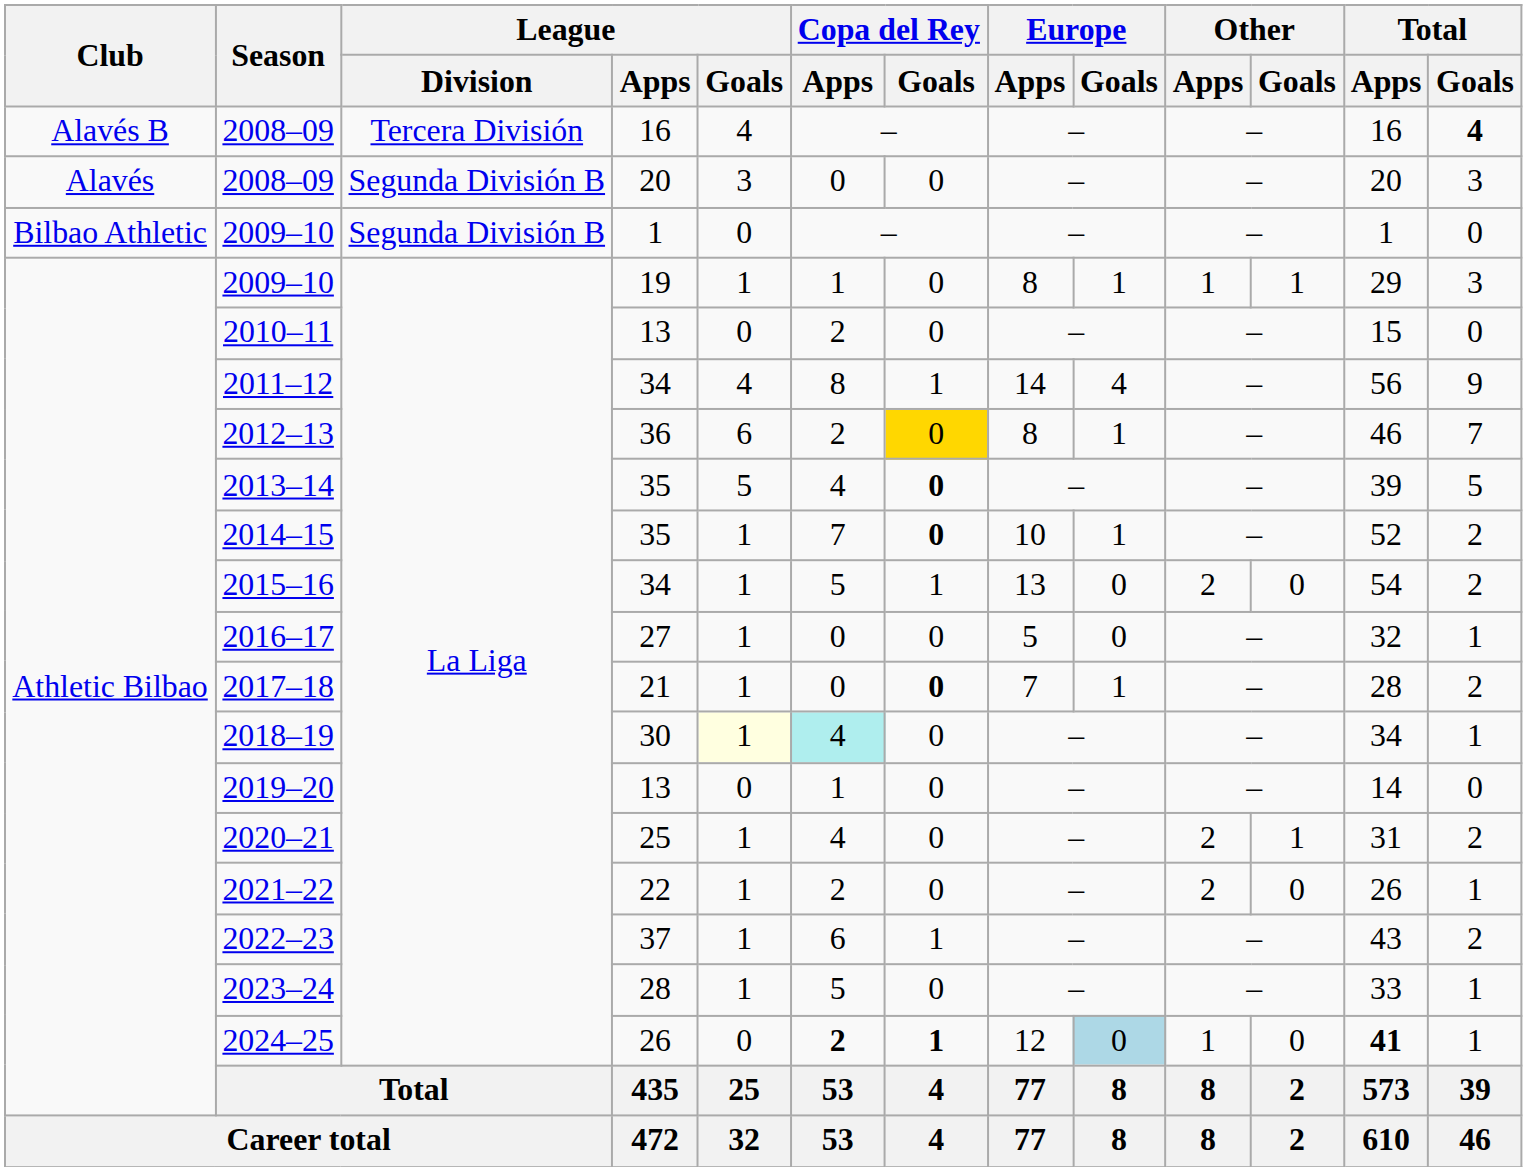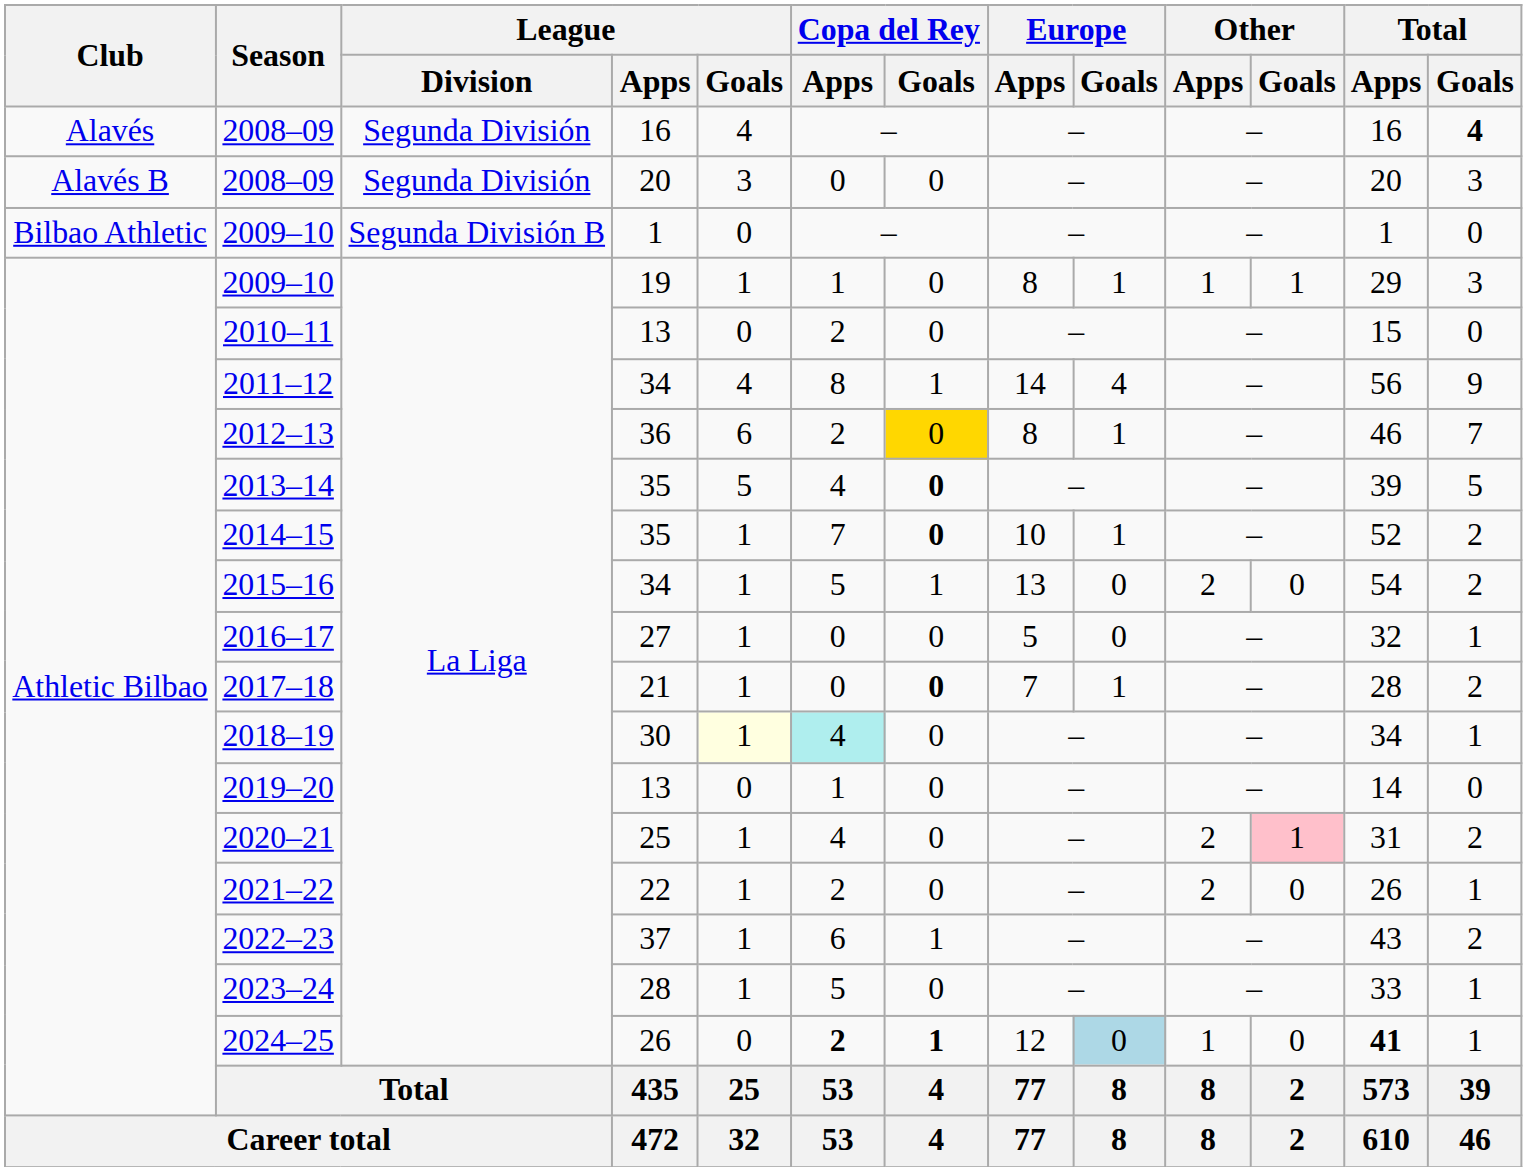 <table class="wikitable" style="text-align:center">
 <tr>
 <th rowspan="2">Club</th>
 <th rowspan="2">Season</th>
 <th colspan="3">League</th>
 <th colspan="2"><a href='#'>Copa del Rey</a></th>
 <th colspan="2"><a href='#'>Europe</a></th>
 <th colspan="2">Other</th>
 <th colspan="2">Total</th>
 </tr>
 <tr>
 <th>Division</th>
 <th>Apps</th>
 <th>Goals</th>
 <th>Apps</th>
 <th>Goals</th>
 <th>Apps</th>
 <th>Goals</th>
 <th>Apps</th>
 <th>Goals</th>
 <th>Apps</th>
 <th>Goals</th>
 </tr>
 <tr>
-<td><a href='#'>Alavés B</a></td>
+<td><a href='#'>Alavés</a></td>
 <td><a href='#'>2008–09</a></td>
-<td><a href='#'>Tercera División</a></td>
+<td><a href='#'>Segunda División</a></td>
 <td>16</td>
 <td>4</td>
 <td colspan="2">–</td>
 <td colspan="2">–</td>
 <td colspan="2">–</td>
 <td>16</td>
 <td><strong>4</strong></td>
 </tr>
 <tr>
-<td><a href='#'>Alavés</a></td>
+<td><a href='#'>Alavés B</a></td>
 <td><a href='#'>2008–09</a></td>
-<td><a href='#'>Segunda División B</a></td>
+<td><a href='#'>Segunda División</a></td>
 <td>20</td>
 <td>3</td>
 <td>0</td>
 <td>0</td>
 <td colspan="2">–</td>
 <td colspan="2">–</td>
 <td>20</td>
 <td>3</td>
 </tr>
 <tr>
 <td><a href='#'>Bilbao Athletic</a></td>
 <td><a href='#'>2009–10</a></td>
 <td><a href='#'>Segunda División B</a></td>
 <td>1</td>
 <td>0</td>
 <td colspan="2">–</td>
 <td colspan="2">–</td>
 <td colspan="2">–</td>
 <td>1</td>
 <td>0</td>
 </tr>
 <tr>
 <td rowspan="17"><a href='#'>Athletic Bilbao</a></td>
 <td><a href='#'>2009–10</a></td>
 <td rowspan="16"><a href='#'>La Liga</a></td>
 <td>19</td>
 <td>1</td>
 <td>1</td>
 <td>0</td>
 <td>8</td>
 <td>1</td>
 <td>1</td>
 <td>1</td>
 <td>29</td>
 <td>3</td>
 </tr>
 <tr>
 <td><a href='#'>2010–11</a></td>
 <td>13</td>
 <td>0</td>
 <td>2</td>
 <td>0</td>
 <td colspan="2">–</td>
 <td colspan="2">–</td>
 <td>15</td>
 <td>0</td>
 </tr>
 <tr>
 <td><a href='#'>2011–12</a></td>
 <td>34</td>
 <td>4</td>
 <td>8</td>
 <td>1</td>
 <td>14</td>
 <td>4</td>
 <td colspan="2">–</td>
 <td>56</td>
 <td>9</td>
 </tr>
 <tr>
 <td><a href='#'>2012–13</a></td>
 <td>36</td>
 <td>6</td>
 <td>2</td>
 <td style="background: gold;">0</td>
 <td>8</td>
 <td>1</td>
 <td colspan="2">–</td>
 <td>46</td>
 <td>7</td>
 </tr>
 <tr>
 <td><a href='#'>2013–14</a></td>
 <td>35</td>
 <td>5</td>
 <td>4</td>
 <td><strong>0</strong></td>
 <td colspan="2">–</td>
 <td colspan="2">–</td>
 <td>39</td>
 <td>5</td>
 </tr>
 <tr>
 <td><a href='#'>2014–15</a></td>
 <td>35</td>
 <td>1</td>
 <td>7</td>
 <td><strong>0</strong></td>
 <td>10</td>
 <td>1</td>
 <td colspan="2">–</td>
 <td>52</td>
 <td>2</td>
 </tr>
 <tr>
 <td><a href='#'>2015–16</a></td>
 <td>34</td>
 <td>1</td>
 <td>5</td>
 <td>1</td>
 <td>13</td>
 <td>0</td>
 <td>2</td>
 <td>0</td>
 <td>54</td>
 <td>2</td>
 </tr>
 <tr>
 <td><a href='#'>2016–17</a></td>
 <td>27</td>
 <td>1</td>
 <td>0</td>
 <td>0</td>
 <td>5</td>
 <td>0</td>
 <td colspan="2">–</td>
 <td>32</td>
 <td>1</td>
 </tr>
 <tr>
 <td><a href='#'>2017–18</a></td>
 <td>21</td>
 <td>1</td>
 <td>0</td>
 <td><strong>0</strong></td>
 <td>7</td>
 <td>1</td>
 <td colspan="2">–</td>
 <td>28</td>
 <td>2</td>
 </tr>
 <tr>
 <td><a href='#'>2018–19</a></td>
 <td>30</td>
 <td style="background: lightyellow;">1</td>
 <td style="background: paleturquoise;">4</td>
 <td>0</td>
 <td colspan="2">–</td>
 <td colspan="2">–</td>
 <td>34</td>
 <td>1</td>
 </tr>
 <tr>
 <td><a href='#'>2019–20</a></td>
 <td>13</td>
 <td>0</td>
 <td>1</td>
 <td>0</td>
 <td colspan="2">–</td>
 <td colspan="2">–</td>
 <td>14</td>
 <td>0</td>
 </tr>
 <tr>
 <td><a href='#'>2020–21</a></td>
 <td>25</td>
 <td>1</td>
 <td>4</td>
 <td>0</td>
 <td colspan="2">–</td>
 <td>2</td>
-<td>1</td>
+<td style="background: pink;">1</td>
 <td>31</td>
 <td>2</td>
 </tr>
 <tr>
 <td><a href='#'>2021–22</a></td>
 <td>22</td>
 <td>1</td>
 <td>2</td>
 <td>0</td>
 <td colspan="2">–</td>
 <td>2</td>
 <td>0</td>
 <td>26</td>
 <td>1</td>
 </tr>
 <tr>
 <td><a href='#'>2022–23</a></td>
 <td>37</td>
 <td>1</td>
 <td>6</td>
 <td>1</td>
 <td colspan="2">–</td>
 <td colspan="2">–</td>
 <td>43</td>
 <td>2</td>
 </tr>
 <tr>
 <td><a href='#'>2023–24</a></td>
 <td>28</td>
 <td>1</td>
 <td>5</td>
 <td>0</td>
 <td colspan="2">–</td>
 <td colspan="2">–</td>
 <td>33</td>
 <td>1</td>
 </tr>
 <tr>
 <td><a href='#'>2024–25</a></td>
 <td>26</td>
 <td>0</td>
 <td><strong>2</strong></td>
 <td><strong>1</strong></td>
 <td>12</td>
 <td style="background: lightblue;">0</td>
 <td>1</td>
 <td>0</td>
 <td><strong>41</strong></td>
 <td>1</td>
 </tr>
 <tr>
 <th colspan="2">Total</th>
 <th>435</th>
 <th>25</th>
 <th>53</th>
 <th>4</th>
 <th>77</th>
 <th>8</th>
 <th>8</th>
 <th>2</th>
 <th>573</th>
 <th>39</th>
 </tr>
 <tr>
 <th colspan="3">Career total</th>
 <th>472</th>
 <th>32</th>
 <th>53</th>
 <th>4</th>
 <th>77</th>
 <th>8</th>
 <th>8</th>
 <th>2</th>
 <th>610</th>
 <th>46</th>
 </tr>
 </table>
